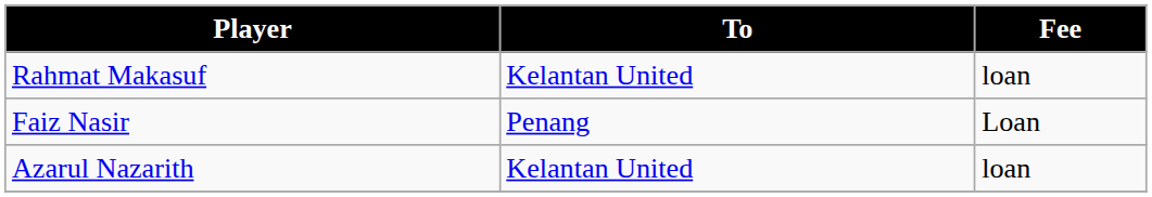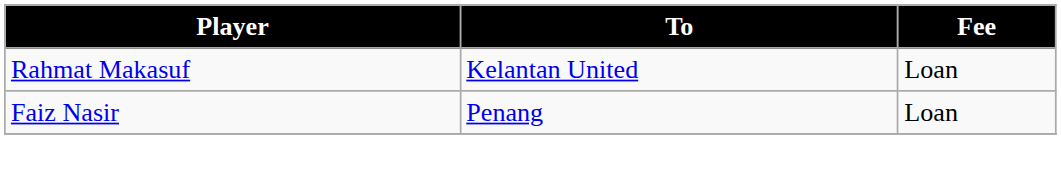 <table class="wikitable" style="text-align:left; font-size:95%;width:98%;">
 <tr>
 <th style="background:black; color:white;">Player</th>
 <th style="background:black; color:white;">To</th>
 <th style="background:black; color:white;">Fee</th>
 </tr>
 <tr>
 <td> <a href='#'>Rahmat Makasuf</a></td>
 <td> <a href='#'>Kelantan United</a></td>
-<td>loan</td>
+<td>Loan</td>
 </tr>
 <tr>
 <td> <a href='#'>Faiz Nasir</a></td>
 <td> <a href='#'>Penang</a></td>
 <td>Loan</td>
 </tr>
 <tr>
-<td> <a href='#'>Azarul Nazarith</a></td>
-<td> <a href='#'>Kelantan United</a></td>
-<td>loan</td>
-</tr>
-<tr>
 </tr>
 </table>
